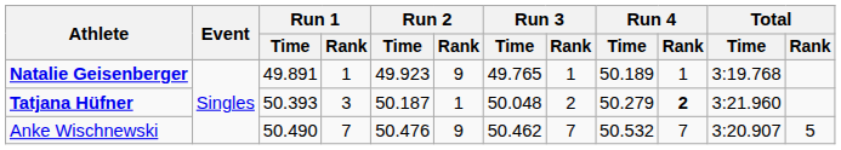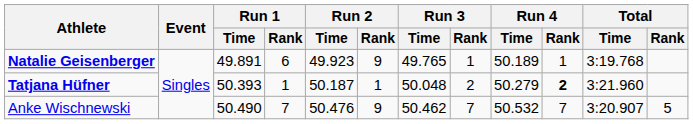 <table class="wikitable" style="font-size:90%">
 <tr>
 <th rowspan="2">Athlete</th>
 <th rowspan="2">Event</th>
 <th colspan="2">Run 1</th>
 <th colspan="2">Run 2</th>
 <th colspan="2">Run 3</th>
 <th colspan="2">Run 4</th>
 <th colspan="2">Total</th>
 </tr>
 <tr style="font-size:95%">
 <th>Time</th>
 <th>Rank</th>
 <th>Time</th>
 <th>Rank</th>
 <th>Time</th>
 <th>Rank</th>
 <th>Time</th>
 <th>Rank</th>
 <th>Time</th>
 <th>Rank</th>
 </tr>
 <tr align=center>
 <td align=left><strong><a href='#'>Natalie Geisenberger</a></strong></td>
 <td align=left rowspan=3><a href='#'>Singles</a></td>
 <td>49.891</td>
-<td>1</td>
+<td>6</td>
 <td>49.923</td>
 <td>9</td>
 <td>49.765</td>
 <td>1</td>
 <td>50.189</td>
 <td>1</td>
 <td>3:19.768</td>
 <td></td>
 </tr>
 <tr align=center>
 <td align=left><strong><a href='#'>Tatjana Hüfner</a></strong></td>
 <td>50.393</td>
-<td>3</td>
+<td>1</td>
 <td>50.187</td>
 <td>1</td>
 <td>50.048</td>
 <td>2</td>
 <td>50.279</td>
 <td><strong>2</strong></td>
 <td>3:21.960</td>
 <td></td>
 </tr>
 <tr align=center>
 <td align=left><a href='#'>Anke Wischnewski</a></td>
 <td>50.490</td>
 <td>7</td>
 <td>50.476</td>
 <td>9</td>
 <td>50.462</td>
 <td>7</td>
 <td>50.532</td>
 <td>7</td>
 <td>3:20.907</td>
 <td>5</td>
 </tr>
 </table>
